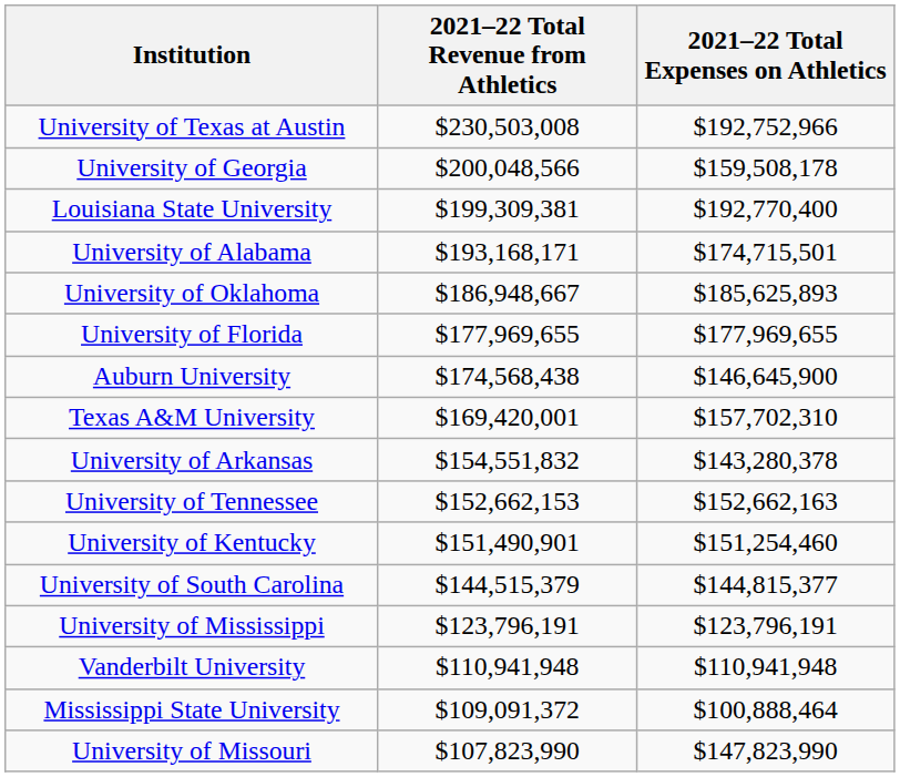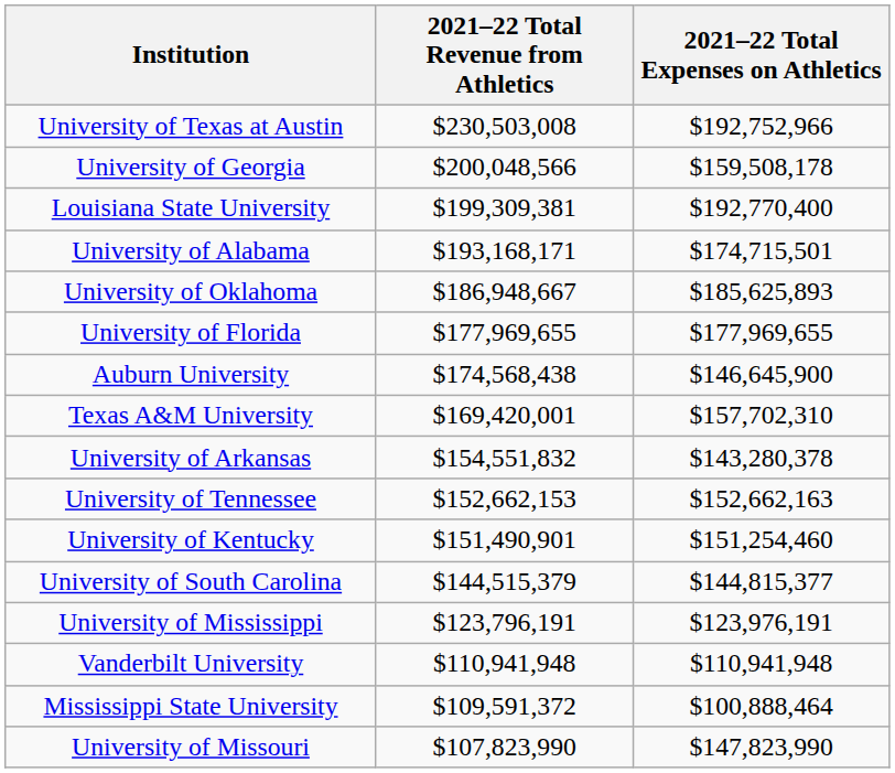 <table class="wikitable sortable" style="text-align: center">
 <tr>
 <th style="width:220px;">Institution</th>
 <th style="width:150px;">2021–22 Total Revenue from Athletics</th>
 <th style="width:150px;">2021–22 Total Expenses on Athletics</th>
 </tr>
 <tr>
 <td><a href='#'>University of Texas at Austin</a></td>
 <td>$230,503,008</td>
 <td>$192,752,966</td>
 </tr>
 <tr>
 <td><a href='#'>University of Georgia</a></td>
 <td>$200,048,566</td>
 <td>$159,508,178</td>
 </tr>
 <tr>
 <td><a href='#'>Louisiana State University</a></td>
 <td>$199,309,381</td>
 <td>$192,770,400</td>
 </tr>
 <tr>
 <td><a href='#'>University of Alabama</a></td>
 <td>$193,168,171</td>
 <td>$174,715,501</td>
 </tr>
 <tr>
 <td><a href='#'>University of Oklahoma</a></td>
 <td>$186,948,667</td>
 <td>$185,625,893</td>
 </tr>
 <tr>
 <td><a href='#'>University of Florida</a></td>
 <td>$177,969,655</td>
 <td>$177,969,655</td>
 </tr>
 <tr>
 <td><a href='#'>Auburn University</a></td>
 <td>$174,568,438</td>
 <td>$146,645,900</td>
 </tr>
 <tr>
 <td><a href='#'>Texas A&M University</a></td>
 <td>$169,420,001</td>
 <td>$157,702,310</td>
 </tr>
 <tr>
 <td><a href='#'>University of Arkansas</a></td>
 <td>$154,551,832</td>
 <td>$143,280,378</td>
 </tr>
 <tr>
 <td><a href='#'>University of Tennessee</a></td>
 <td>$152,662,153</td>
 <td>$152,662,163</td>
 </tr>
 <tr>
 <td><a href='#'>University of Kentucky</a></td>
 <td>$151,490,901</td>
 <td>$151,254,460</td>
 </tr>
 <tr>
 <td><a href='#'>University of South Carolina</a></td>
 <td>$144,515,379</td>
 <td>$144,815,377</td>
 </tr>
 <tr>
 <td><a href='#'>University of Mississippi</a></td>
 <td>$123,796,191</td>
-<td>$123,796,191</td>
+<td>$123,976,191</td>
 </tr>
 <tr>
 <td><a href='#'>Vanderbilt University</a></td>
 <td>$110,941,948</td>
 <td>$110,941,948</td>
 </tr>
 <tr>
 <td><a href='#'>Mississippi State University</a></td>
-<td>$109,091,372</td>
+<td>$109,591,372</td>
 <td>$100,888,464</td>
 </tr>
 <tr>
 <td><a href='#'>University of Missouri</a></td>
 <td>$107,823,990</td>
 <td>$147,823,990</td>
 </tr>
 </table>
